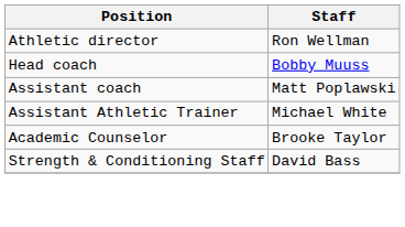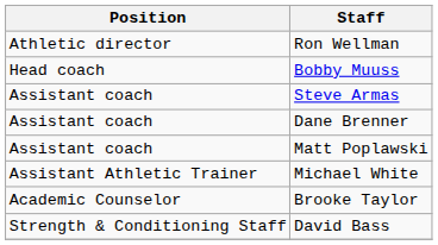 <table class="wikitable">
 <tr>
 <th>Position</th>
 <th>Staff</th>
 </tr>
 <tr>
 <td>Athletic director</td>
 <td>Ron Wellman</td>
 </tr>
 <tr>
 <td>Head coach</td>
 <td><a href='#'>Bobby Muuss</a></td>
+</tr>
+<tr>
+<td>Assistant coach</td>
+<td><a href='#'>Steve Armas</a></td>
+</tr>
+<tr>
+<td>Assistant coach</td>
+<td>Dane Brenner</td>
 </tr>
 <tr>
 <td>Assistant coach</td>
 <td>Matt Poplawski</td>
 </tr>
 <tr>
 <td>Assistant Athletic Trainer</td>
 <td>Michael White</td>
 </tr>
 <tr>
 <td>Academic Counselor</td>
 <td>Brooke Taylor</td>
 </tr>
 <tr>
 <td>Strength & Conditioning Staff</td>
 <td>David Bass</td>
 </tr>
 <tr>
 </tr>
 </table>
